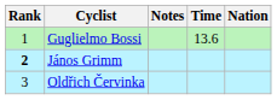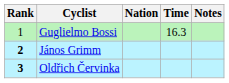 <table class="wikitable sortable" style="text-align:center">
 <tr>
 <th>Rank</th>
 <th>Cyclist</th>
+<th>Nation</th>
+<th>Time</th>
 <th>Notes</th>
-<th>Time</th>
-<th>Nation</th>
 </tr>
 <tr bgcolor=bbf3bb>
 <td>1</td>
 <td align=left><a href='#'>Guglielmo Bossi</a></td>
+<td align=left></td>
+<td>16.3</td>
 <td></td>
-<td>13.6</td>
-<td align=left></td>
 </tr>
 <tr bgcolor=bbf3ff>
 <td><strong>2</strong></td>
 <td align=left><a href='#'>János Grimm</a></td>
+<td align=left></td>
 <td></td>
 <td></td>
-<td align=left></td>
 </tr>
 <tr bgcolor=bbf3ff>
-<td>3</td>
+<td><strong>3</strong></td>
 <td align=left><a href='#'>Oldřich Červinka</a></td>
+<td align=left></td>
 <td></td>
 <td></td>
-<td align=left></td>
 </tr>
 </table>
